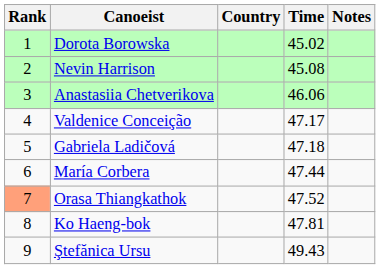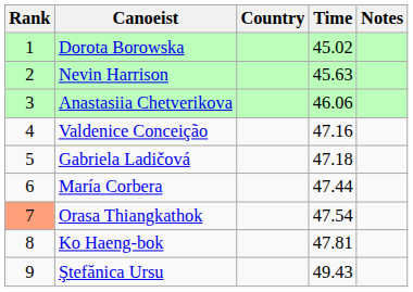 <table class="wikitable" style="text-align:center">
 <tr>
 <th>Rank</th>
 <th>Canoeist</th>
 <th>Country</th>
 <th>Time</th>
 <th>Notes</th>
 </tr>
 <tr bgcolor=bbffbb>
 <td>1</td>
 <td align="left"><a href='#'>Dorota Borowska</a></td>
 <td align="left"></td>
 <td>45.02</td>
 <td></td>
 </tr>
 <tr bgcolor=bbffbb>
 <td>2</td>
 <td align="left"><a href='#'>Nevin Harrison</a></td>
 <td align="left"></td>
-<td>45.08</td>
+<td>45.63</td>
 <td></td>
 </tr>
 <tr bgcolor=bbffbb>
 <td>3</td>
 <td align="left"><a href='#'>Anastasiia Chetverikova</a></td>
 <td align="left"></td>
 <td>46.06</td>
 <td></td>
 </tr>
 <tr>
 <td>4</td>
 <td align="left"><a href='#'>Valdenice Conceição</a></td>
 <td align="left"></td>
-<td>47.17</td>
+<td>47.16</td>
 <td></td>
 </tr>
 <tr>
 <td>5</td>
 <td align="left"><a href='#'>Gabriela Ladičová</a></td>
 <td align="left"></td>
 <td>47.18</td>
 <td></td>
 </tr>
 <tr>
 <td>6</td>
 <td align="left"><a href='#'>María Corbera</a></td>
 <td align="left"></td>
 <td>47.44</td>
 <td></td>
 </tr>
 <tr>
 <td style="background: lightsalmon;">7</td>
 <td align="left"><a href='#'>Orasa Thiangkathok</a></td>
 <td align="left"></td>
-<td>47.52</td>
+<td>47.54</td>
 <td></td>
 </tr>
 <tr>
 <td>8</td>
 <td align="left"><a href='#'>Ko Haeng-bok</a></td>
 <td align="left"></td>
 <td>47.81</td>
 <td></td>
 </tr>
 <tr>
 <td>9</td>
 <td align="left"><a href='#'>Ştefănica Ursu</a></td>
 <td align="left"></td>
 <td>49.43</td>
 <td></td>
 </tr>
 </table>
